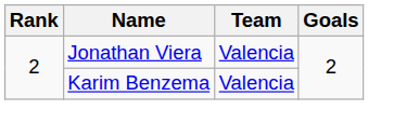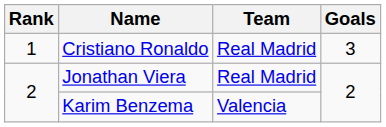 <table class="wikitable" style="text-align: center;">
 <tr>
 <th>Rank</th>
 <th>Name</th>
 <th>Team</th>
 <th>Goals</th>
 </tr>
 <tr>
+<td rowspan=1>1</td>
+<td align="left"> <a href='#'>Cristiano Ronaldo</a></td>
+<td align="left"> <a href='#'>Real Madrid</a></td>
+<td align="center">3</td>
+</tr>
+<tr>
 <td rowspan=2>2</td>
 <td align="left"> <a href='#'>Jonathan Viera</a></td>
-<td align="left"> <a href='#'>Valencia</a></td>
+<td align="left"> <a href='#'>Real Madrid</a></td>
 <td rowspan=2 align="center">2</td>
 </tr>
 <tr>
 <td align="left"> <a href='#'>Karim Benzema</a></td>
 <td align="left"> <a href='#'>Valencia</a></td>
 </tr>
 </table>
